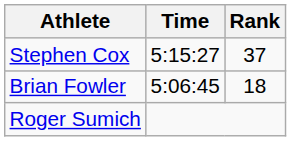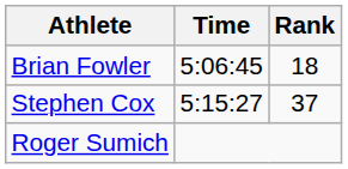 <table class=wikitable style="font-size:90%;">
 <tr>
 <th>Athlete</th>
 <th>Time</th>
 <th>Rank</th>
 </tr>
 <tr align=center>
+<td align=left><a href='#'>Brian Fowler</a></td>
+<td>5:06:45</td>
+<td>18</td>
+</tr>
+<tr align=center>
 <td align=left><a href='#'>Stephen Cox</a></td>
 <td>5:15:27</td>
 <td>37</td>
-</tr>
-<tr align=center>
-<td align=left><a href='#'>Brian Fowler</a></td>
-<td>5:06:45</td>
-<td>18</td>
 </tr>
 <tr align=center>
 <td align=left><a href='#'>Roger Sumich</a></td>
 <td colspan=2></td>
 </tr>
 </table>
